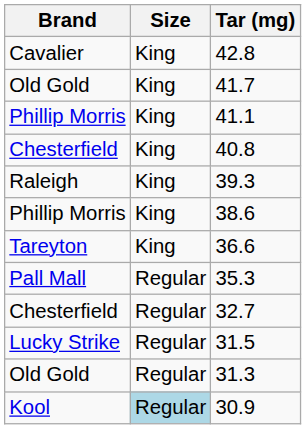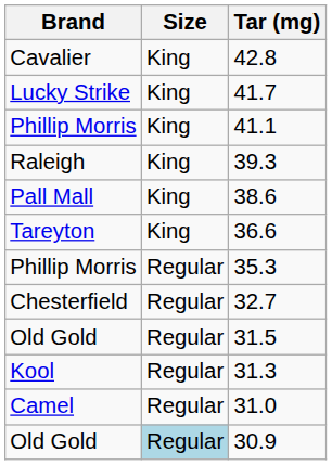 <table class="wikitable">
 <tr>
 <th>Brand</th>
 <th>Size</th>
 <th>Tar (mg)</th>
 </tr>
 <tr>
 <td>Cavalier</td>
 <td>King</td>
 <td>42.8</td>
 </tr>
 <tr>
-<td>Old Gold</td>
+<td><a href='#'>Lucky Strike</a></td>
 <td>King</td>
 <td>41.7</td>
 </tr>
 <tr>
 <td><a href='#'>Phillip Morris</a></td>
 <td>King</td>
 <td>41.1</td>
 </tr>
 <tr>
-<td><a href='#'>Chesterfield</a></td>
-<td>King</td>
-<td>40.8</td>
-</tr>
-<tr>
 <td>Raleigh</td>
 <td>King</td>
 <td>39.3</td>
 </tr>
 <tr>
-<td>Phillip Morris</td>
+<td><a href='#'>Pall Mall</a></td>
 <td>King</td>
 <td>38.6</td>
 </tr>
 <tr>
 <td><a href='#'>Tareyton</a></td>
 <td>King</td>
 <td>36.6</td>
 </tr>
 <tr>
-<td><a href='#'>Pall Mall</a></td>
+<td>Phillip Morris</td>
 <td>Regular</td>
 <td>35.3</td>
 </tr>
 <tr>
 <td>Chesterfield</td>
 <td>Regular</td>
 <td>32.7</td>
 </tr>
 <tr>
-<td><a href='#'>Lucky Strike</a></td>
+<td>Old Gold</td>
 <td>Regular</td>
 <td>31.5</td>
 </tr>
 <tr>
-<td>Old Gold</td>
+<td><a href='#'>Kool</a></td>
 <td>Regular</td>
 <td>31.3</td>
 </tr>
 <tr>
-<td><a href='#'>Kool</a></td>
+<td><a href='#'>Camel</a></td>
+<td>Regular</td>
+<td>31.0</td>
+</tr>
+<tr>
+<td>Old Gold</td>
 <td style="background: lightblue;">Regular</td>
 <td>30.9</td>
 </tr>
 </table>
